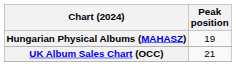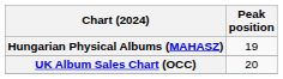 <table class="wikitable sortable plainrowheaders" style="text-align:center">
 <tr>
 <th scope="col">Chart (2024)</th>
 <th scope="col">Peak<br>position</th>
 </tr>
 <tr>
 <th scope="row">Hungarian Physical Albums (<a href='#'>MAHASZ</a>)</th>
 <td>19</td>
 </tr>
 <tr>
 </tr>
 <tr>
 <th scope="row"><a href='#'>UK Album Sales Chart</a> (OCC)</th>
-<td align="center">21</td>
+<td align="center">20</td>
 </tr>
 <tr>
 </tr>
 </table>
